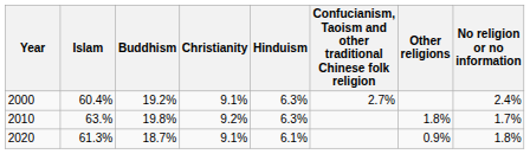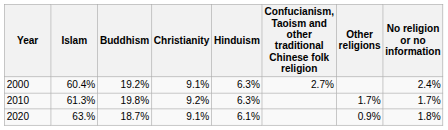 <table class="wikitable">
 <tr>
 <th style="width:50pt;">Year</th>
 <th style="width:50pt;">Islam</th>
 <th style="width:50pt;">Buddhism</th>
 <th style="width:50pt;">Christianity</th>
 <th style="width:50pt;">Hinduism</th>
 <th style="width:50pt;">Confucianism, Taoism and other traditional Chinese folk religion</th>
 <th style="width:50pt;">Other religions</th>
 <th style="width:50pt;">No religion or no information</th>
 </tr>
 <tr>
 <td>2000</td>
 <td style="text-align:right;">60.4%</td>
 <td style="text-align:right;">19.2%</td>
 <td style="text-align:right;">9.1%</td>
 <td style="text-align:right;">6.3%</td>
 <td style="text-align:right;">2.7%</td>
 <td style="text-align:right;"></td>
 <td style="text-align:right;">2.4%</td>
 </tr>
 <tr>
 <td>2010</td>
-<td style="text-align:right;">63.%</td>
+<td style="text-align:right;">61.3%</td>
 <td style="text-align:right;">19.8%</td>
 <td style="text-align:right;">9.2%</td>
 <td style="text-align:right;">6.3%</td>
 <td style="text-align:right;"></td>
-<td style="text-align:right;">1.8%</td>
+<td style="text-align:right;">1.7%</td>
 <td style="text-align:right;">1.7%</td>
 </tr>
 <tr>
 <td>2020</td>
-<td style="text-align:right;">61.3%</td>
+<td style="text-align:right;">63.%</td>
 <td style="text-align:right;">18.7%</td>
 <td style="text-align:right;">9.1%</td>
 <td style="text-align:right;">6.1%</td>
 <td style="text-align:right;"></td>
 <td style="text-align:right;">0.9%</td>
 <td style="text-align:right;">1.8%</td>
 </tr>
 </table>
